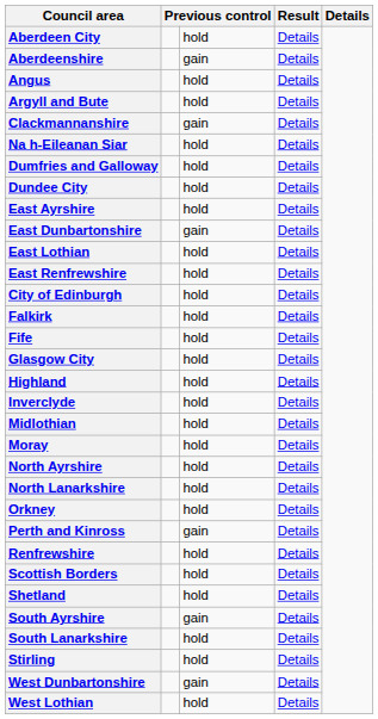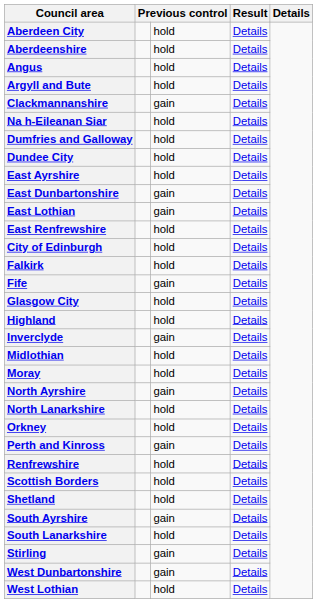 <table class="wikitable sortable" border="1">
 <tr>
 <th scope="col">Council area</th>
 <th colspan=2>Previous control</th>
 <th colspan=2>Result</th>
 <th class="unsortable" scope="col">Details</th>
 </tr>
 <tr>
 <th scope="row" style="text-align: left;"><a href='#'>Aberdeen City</a></th>
 <td></td>
 <td> hold</td>
 <td><a href='#'>Details</a></td>
 </tr>
 <tr>
 <th scope="row" style="text-align: left;"><a href='#'>Aberdeenshire</a></th>
 <td></td>
-<td> gain</td>
+<td> hold</td>
 <td><a href='#'>Details</a></td>
 </tr>
 <tr>
 <th scope="row" style="text-align: left;"><a href='#'>Angus</a></th>
 <td></td>
 <td> hold</td>
 <td><a href='#'>Details</a></td>
 </tr>
 <tr>
 <th scope="row" style="text-align: left;"><a href='#'>Argyll and Bute</a></th>
 <td></td>
 <td> hold</td>
 <td><a href='#'>Details</a></td>
 </tr>
 <tr>
 <th scope="row" style="text-align: left;"><a href='#'>Clackmannanshire</a></th>
 <td></td>
 <td> gain</td>
 <td><a href='#'>Details</a></td>
 </tr>
 <tr>
 <th scope="row" style="text-align: left;"><a href='#'>Na h-Eileanan Siar</a></th>
 <td></td>
 <td> hold</td>
 <td><a href='#'>Details</a></td>
 </tr>
 <tr>
 <th scope="row" style="text-align: left;"><a href='#'>Dumfries and Galloway</a></th>
 <td></td>
 <td> hold</td>
 <td><a href='#'>Details</a></td>
 </tr>
 <tr>
 <th scope="row" style="text-align: left;"><a href='#'>Dundee City</a></th>
 <td></td>
 <td> hold</td>
 <td><a href='#'>Details</a></td>
 </tr>
 <tr>
 <th scope="row" style="text-align: left;"><a href='#'>East Ayrshire</a></th>
 <td></td>
 <td> hold</td>
 <td><a href='#'>Details</a></td>
 </tr>
 <tr>
 <th scope="row" style="text-align: left;"><a href='#'>East Dunbartonshire</a></th>
 <td></td>
 <td> gain</td>
 <td><a href='#'>Details</a></td>
 </tr>
 <tr>
 <th scope="row" style="text-align: left;"><a href='#'>East Lothian</a></th>
 <td></td>
-<td> hold</td>
+<td> gain</td>
 <td><a href='#'>Details</a></td>
 </tr>
 <tr>
 <th scope="row" style="text-align: left;"><a href='#'>East Renfrewshire</a></th>
 <td></td>
 <td> hold</td>
 <td><a href='#'>Details</a></td>
 </tr>
 <tr>
 <th scope="row" style="text-align: left;"><a href='#'>City of Edinburgh</a></th>
 <td></td>
 <td> hold</td>
 <td><a href='#'>Details</a></td>
 </tr>
 <tr>
 <th scope="row" style="text-align: left;"><a href='#'>Falkirk</a></th>
 <td></td>
 <td> hold</td>
 <td><a href='#'>Details</a></td>
 </tr>
 <tr>
 <th scope="row" style="text-align: left;"><a href='#'>Fife</a></th>
 <td></td>
-<td> hold</td>
+<td> gain</td>
 <td><a href='#'>Details</a></td>
 </tr>
 <tr>
 <th scope="row" style="text-align: left;"><a href='#'>Glasgow City</a></th>
 <td></td>
 <td> hold</td>
 <td><a href='#'>Details</a></td>
 </tr>
 <tr>
 <th scope="row" style="text-align: left;"><a href='#'>Highland</a></th>
 <td></td>
 <td> hold</td>
 <td><a href='#'>Details</a></td>
 </tr>
 <tr>
 <th scope="row" style="text-align: left;"><a href='#'>Inverclyde</a></th>
 <td></td>
-<td> hold</td>
+<td> gain</td>
 <td><a href='#'>Details</a></td>
 </tr>
 <tr>
 <th scope="row" style="text-align: left;"><a href='#'>Midlothian</a></th>
 <td></td>
 <td> hold</td>
 <td><a href='#'>Details</a></td>
 </tr>
 <tr>
 <th scope="row" style="text-align: left;"><a href='#'>Moray</a></th>
 <td></td>
 <td> hold</td>
 <td><a href='#'>Details</a></td>
 </tr>
 <tr>
 <th scope="row" style="text-align: left;"><a href='#'>North Ayrshire</a></th>
 <td></td>
-<td> hold</td>
+<td> gain</td>
 <td><a href='#'>Details</a></td>
 </tr>
 <tr>
 <th scope="row" style="text-align: left;"><a href='#'>North Lanarkshire</a></th>
 <td></td>
 <td> hold</td>
 <td><a href='#'>Details</a></td>
 </tr>
 <tr>
 <th scope="row" style="text-align: left;"><a href='#'>Orkney</a></th>
 <td></td>
 <td> hold</td>
 <td><a href='#'>Details</a></td>
 </tr>
 <tr>
 <th scope="row" style="text-align: left;"><a href='#'>Perth and Kinross</a></th>
 <td></td>
 <td> gain</td>
 <td><a href='#'>Details</a></td>
 </tr>
 <tr>
 <th scope="row" style="text-align: left;"><a href='#'>Renfrewshire</a></th>
 <td></td>
 <td> hold</td>
 <td><a href='#'>Details</a></td>
 </tr>
 <tr>
 <th scope="row" style="text-align: left;"><a href='#'>Scottish Borders</a></th>
 <td></td>
 <td> hold</td>
 <td><a href='#'>Details</a></td>
 </tr>
 <tr>
 <th scope="row" style="text-align: left;"><a href='#'>Shetland</a></th>
 <td></td>
 <td> hold</td>
 <td><a href='#'>Details</a></td>
 </tr>
 <tr>
 <th scope="row" style="text-align: left;"><a href='#'>South Ayrshire</a></th>
 <td></td>
 <td> gain</td>
 <td><a href='#'>Details</a></td>
 </tr>
 <tr>
 <th scope="row" style="text-align: left;"><a href='#'>South Lanarkshire</a></th>
 <td></td>
 <td> hold</td>
 <td><a href='#'>Details</a></td>
 </tr>
 <tr>
 <th scope="row" style="text-align: left;"><a href='#'>Stirling</a></th>
 <td></td>
-<td> hold</td>
+<td> gain</td>
 <td><a href='#'>Details</a></td>
 </tr>
 <tr>
 <th scope="row" style="text-align: left;"><a href='#'>West Dunbartonshire</a></th>
 <td></td>
 <td> gain</td>
 <td><a href='#'>Details</a></td>
 </tr>
 <tr>
 <th scope="row" style="text-align: left;"><a href='#'>West Lothian</a></th>
 <td></td>
 <td> hold</td>
 <td><a href='#'>Details</a></td>
 </tr>
 </table>
